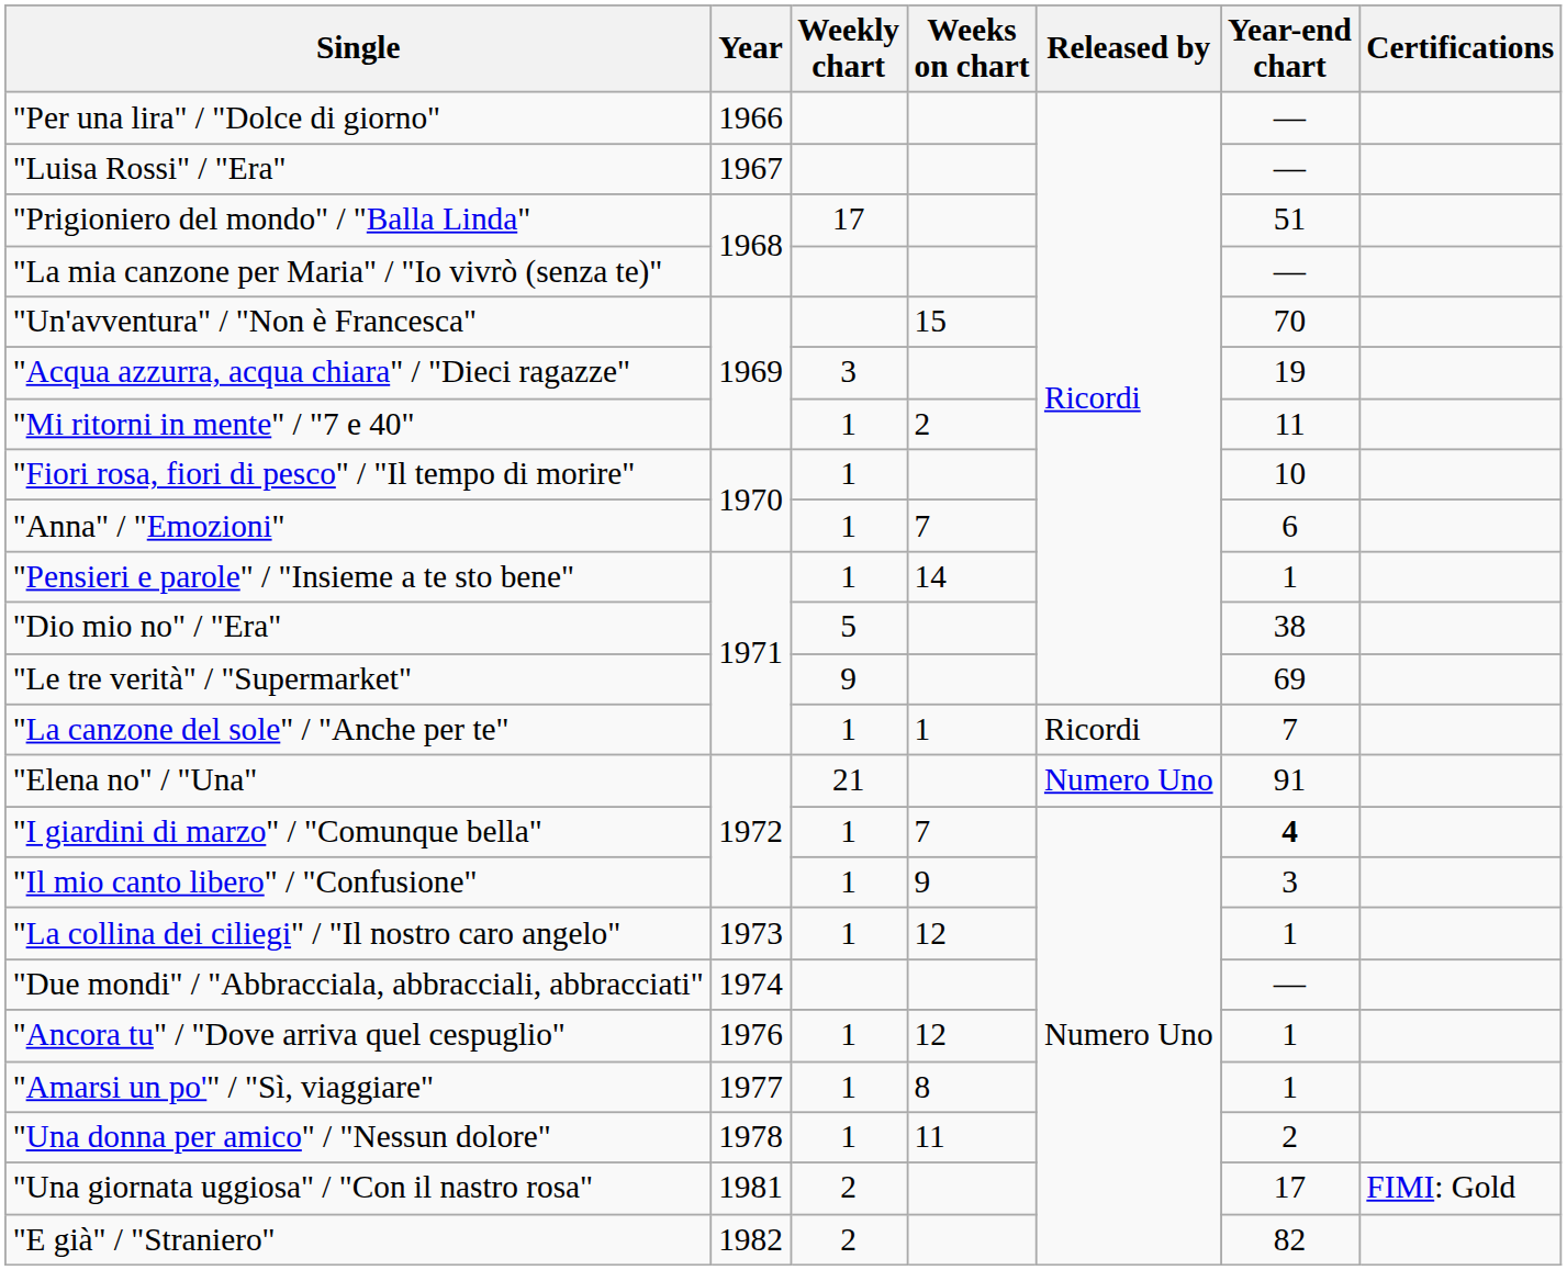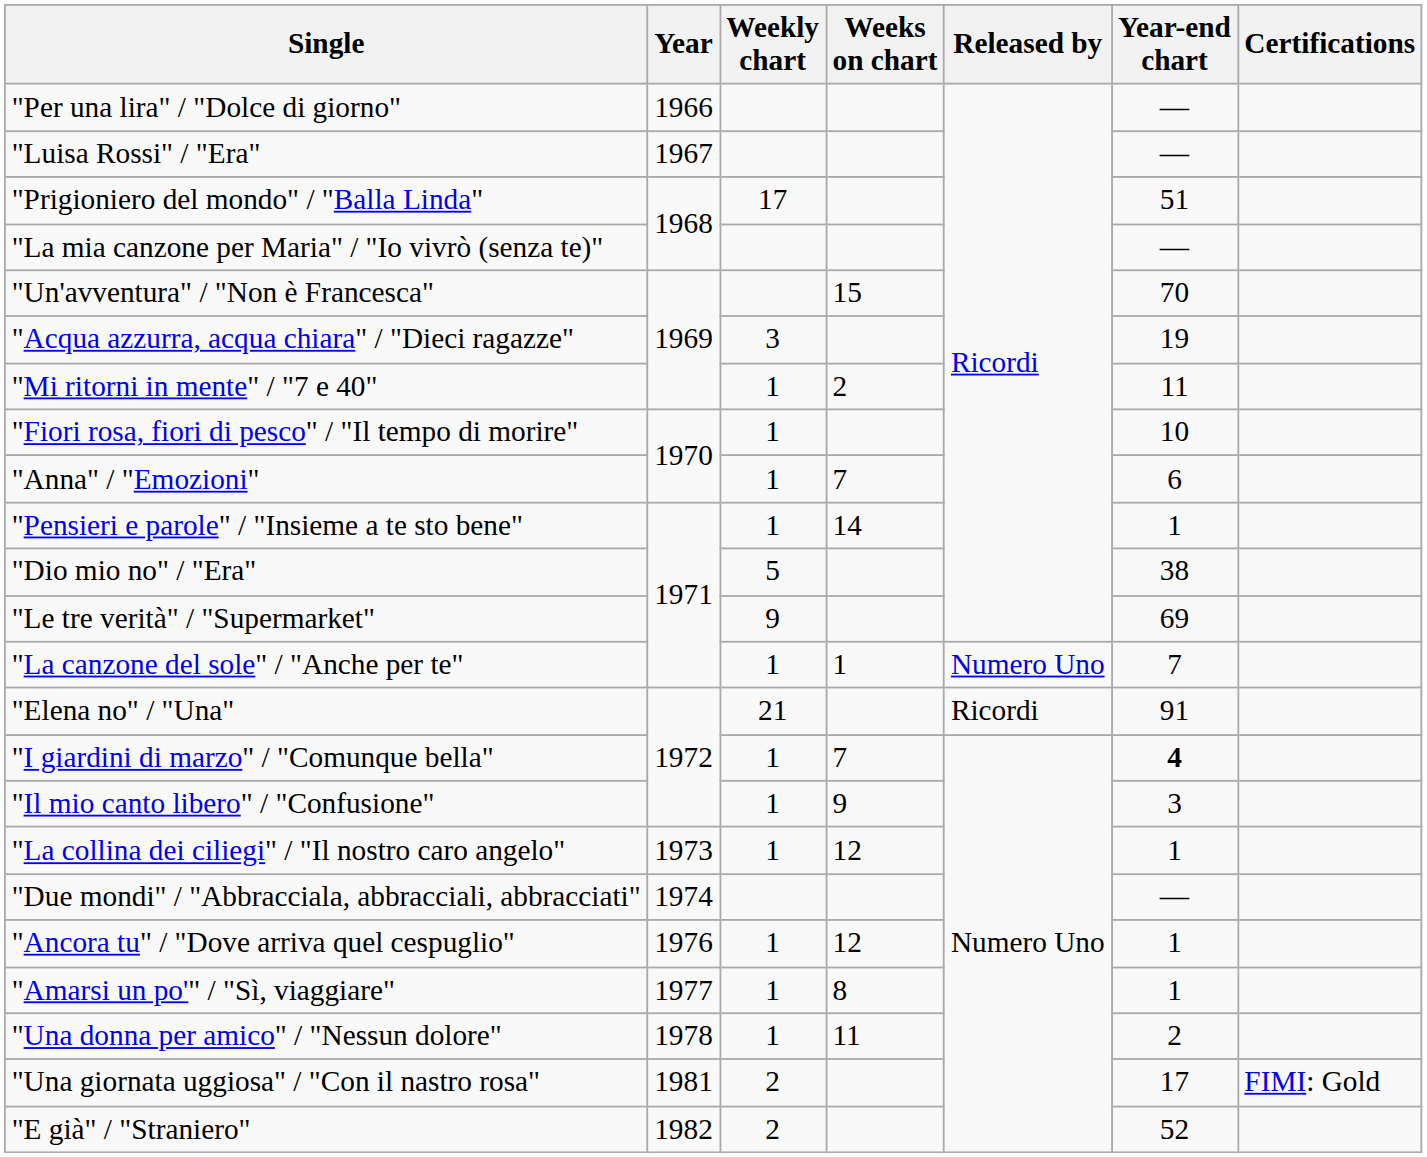 <table class="wikitable">
 <tr>
 <th>Single</th>
 <th>Year</th>
 <th>Weekly<br>chart</th>
 <th>Weeks<br>on chart</th>
 <th>Released by</th>
 <th>Year-end<br>chart</th>
 <th>Certifications</th>
 </tr>
 <tr>
 <td>"Per una lira" / "Dolce di giorno"</td>
 <td>1966</td>
 <td style="text-align:center;"></td>
 <td></td>
 <td rowspan="12"><a href='#'>Ricordi</a></td>
 <td style="text-align:center;">—</td>
 <td></td>
 </tr>
 <tr>
 <td>"Luisa Rossi" / "Era"</td>
 <td>1967</td>
 <td style="text-align:center;"></td>
 <td></td>
 <td style="text-align:center;">—</td>
 <td></td>
 </tr>
 <tr>
 <td>"Prigioniero del mondo" / "<a href='#'>Balla Linda</a>"</td>
 <td rowspan="2">1968</td>
 <td style="text-align:center;">17</td>
 <td></td>
 <td style="text-align:center;">51</td>
 <td></td>
 </tr>
 <tr>
 <td>"La mia canzone per Maria" / "Io vivrò (senza te)"</td>
 <td style="text-align:center;"></td>
 <td></td>
 <td style="text-align:center;">—</td>
 <td></td>
 </tr>
 <tr>
 <td>"Un'avventura" / "Non è Francesca"</td>
 <td rowspan="3">1969</td>
 <td style="text-align:center;"></td>
 <td>15</td>
 <td style="text-align:center;">70</td>
 <td></td>
 </tr>
 <tr>
 <td>"<a href='#'>Acqua azzurra, acqua chiara</a>" / "Dieci ragazze"</td>
 <td style="text-align:center;">3</td>
 <td></td>
 <td style="text-align:center;">19</td>
 <td></td>
 </tr>
 <tr>
 <td>"<a href='#'>Mi ritorni in mente</a>" / "7 e 40"</td>
 <td style="text-align:center;">1</td>
 <td>2</td>
 <td style="text-align:center;">11</td>
 <td></td>
 </tr>
 <tr>
 <td>"<a href='#'>Fiori rosa, fiori di pesco</a>" / "Il tempo di morire"</td>
 <td rowspan="2">1970</td>
 <td style="text-align:center;">1</td>
 <td></td>
 <td style="text-align:center;">10</td>
 <td></td>
 </tr>
 <tr>
 <td>"Anna" / "<a href='#'>Emozioni</a>"</td>
 <td style="text-align:center;">1</td>
 <td>7</td>
 <td style="text-align:center;">6</td>
 <td></td>
 </tr>
 <tr>
 <td>"<a href='#'>Pensieri e parole</a>" / "Insieme a te sto bene"</td>
 <td rowspan="4">1971</td>
 <td style="text-align:center;">1</td>
 <td>14</td>
 <td style="text-align:center;">1</td>
 <td></td>
 </tr>
 <tr>
 <td>"Dio mio no" / "Era"</td>
 <td style="text-align:center;">5</td>
 <td></td>
 <td style="text-align:center;">38</td>
 <td></td>
 </tr>
 <tr>
 <td>"Le tre verità" / "Supermarket"</td>
 <td style="text-align:center;">9</td>
 <td></td>
 <td style="text-align:center;">69</td>
 <td></td>
 </tr>
 <tr>
 <td>"<a href='#'>La canzone del sole</a>" / "Anche per te"</td>
 <td style="text-align:center;">1</td>
 <td>1</td>
-<td>Ricordi</td>
+<td><a href='#'>Numero Uno</a></td>
 <td style="text-align:center;">7</td>
 <td></td>
 </tr>
 <tr>
 <td>"Elena no" / "Una"</td>
 <td rowspan="3">1972</td>
 <td style="text-align:center;">21</td>
 <td></td>
-<td><a href='#'>Numero Uno</a></td>
+<td>Ricordi</td>
 <td style="text-align:center;">91</td>
 <td></td>
 </tr>
 <tr>
 <td>"<a href='#'>I giardini di marzo</a>" / "Comunque bella"</td>
 <td style="text-align:center;">1</td>
 <td>7</td>
 <td rowspan="9">Numero Uno</td>
 <td style="text-align:center;"><strong>4</strong></td>
 <td></td>
 </tr>
 <tr>
 <td>"<a href='#'>Il mio canto libero</a>" / "Confusione"</td>
 <td style="text-align:center;">1</td>
 <td>9</td>
 <td style="text-align:center;">3</td>
 <td></td>
 </tr>
 <tr>
 <td>"<a href='#'>La collina dei ciliegi</a>" / "Il nostro caro angelo"</td>
 <td>1973</td>
 <td style="text-align:center;">1</td>
 <td>12</td>
 <td style="text-align:center;">1</td>
 <td></td>
 </tr>
 <tr>
 <td>"Due mondi" / "Abbracciala, abbracciali, abbracciati"</td>
 <td>1974</td>
 <td style="text-align:center;"></td>
 <td></td>
 <td style="text-align:center;">—</td>
 <td></td>
 </tr>
 <tr>
 <td>"<a href='#'>Ancora tu</a>" / "Dove arriva quel cespuglio"</td>
 <td>1976</td>
 <td style="text-align:center;">1</td>
 <td>12</td>
 <td style="text-align:center;">1</td>
 <td></td>
 </tr>
 <tr>
 <td>"<a href='#'>Amarsi un po'</a>" / "Sì, viaggiare"</td>
 <td>1977</td>
 <td style="text-align:center;">1</td>
 <td>8</td>
 <td style="text-align:center;">1</td>
 <td></td>
 </tr>
 <tr>
 <td>"<a href='#'>Una donna per amico</a>" / "Nessun dolore"</td>
 <td>1978</td>
 <td style="text-align:center;">1</td>
 <td>11</td>
 <td style="text-align:center;">2</td>
 <td></td>
 </tr>
 <tr>
 <td>"Una giornata uggiosa" / "Con il nastro rosa"</td>
 <td>1981</td>
 <td style="text-align:center;">2</td>
 <td></td>
 <td style="text-align:center;">17</td>
 <td><a href='#'>FIMI</a>: Gold</td>
 </tr>
 <tr>
 <td>"E già" / "Straniero"</td>
 <td>1982</td>
 <td style="text-align:center;">2</td>
 <td></td>
-<td style="text-align:center;">82</td>
+<td style="text-align:center;">52</td>
 <td></td>
 </tr>
 </table>
